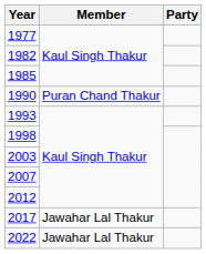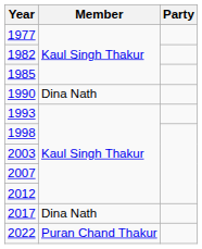 <table class="wikitable sortable">
 <tr>
 <th>Year</th>
 <th>Member</th>
 <th colspan="2">Party</th>
 </tr>
 <tr>
 <td><a href='#'>1977</a></td>
 <td rowspan=3><a href='#'>Kaul Singh Thakur</a></td>
 <td></td>
 </tr>
 <tr>
 <td><a href='#'>1982</a></td>
 <td></td>
 </tr>
 <tr>
 <td><a href='#'>1985</a></td>
 </tr>
 <tr>
 <td><a href='#'>1990</a></td>
-<td><a href='#'>Puran Chand Thakur</a></td>
+<td>Dina Nath</td>
 <td></td>
 </tr>
 <tr>
 <td><a href='#'>1993</a></td>
 <td rowspan=5><a href='#'>Kaul Singh Thakur</a></td>
 <td></td>
 </tr>
 <tr>
 <td><a href='#'>1998</a></td>
 </tr>
 <tr>
 <td><a href='#'>2003</a></td>
 </tr>
 <tr>
 <td><a href='#'>2007</a></td>
 </tr>
 <tr>
 <td><a href='#'>2012</a></td>
 </tr>
 <tr>
 <td><a href='#'>2017</a></td>
-<td>Jawahar Lal Thakur</td>
+<td>Dina Nath</td>
 <td></td>
 </tr>
 <tr>
 <td><a href='#'>2022</a></td>
-<td>Jawahar Lal Thakur</td>
+<td><a href='#'>Puran Chand Thakur</a></td>
 </tr>
 </table>
